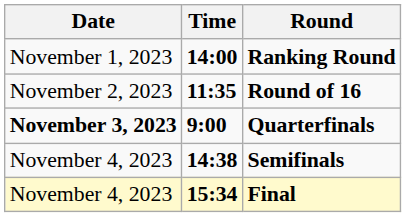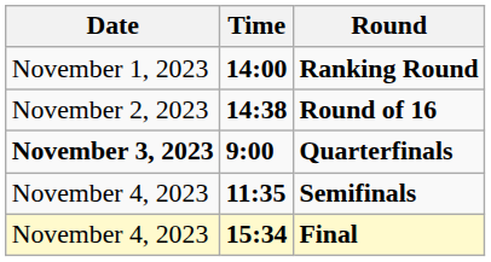 <table class="wikitable">
 <tr>
 <th>Date</th>
 <th>Time</th>
 <th>Round</th>
 </tr>
 <tr>
 <td>November 1, 2023</td>
 <td><strong>14:00</strong></td>
 <td><strong>Ranking Round</strong></td>
 </tr>
 <tr>
 <td>November 2, 2023</td>
-<td><strong>11:35</strong></td>
+<td><strong>14:38</strong></td>
 <td><strong>Round of 16</strong></td>
 </tr>
 <tr>
 <td><strong>November 3, 2023</strong></td>
 <td><strong>9:00</strong></td>
 <td><strong>Quarterfinals</strong></td>
 </tr>
 <tr>
 <td>November 4, 2023</td>
-<td><strong>14:38</strong></td>
+<td><strong>11:35</strong></td>
 <td><strong>Semifinals</strong></td>
 </tr>
 <tr style=background:lemonchiffon>
 <td>November 4, 2023</td>
 <td><strong>15:34</strong></td>
 <td><strong>Final</strong></td>
 </tr>
 </table>
